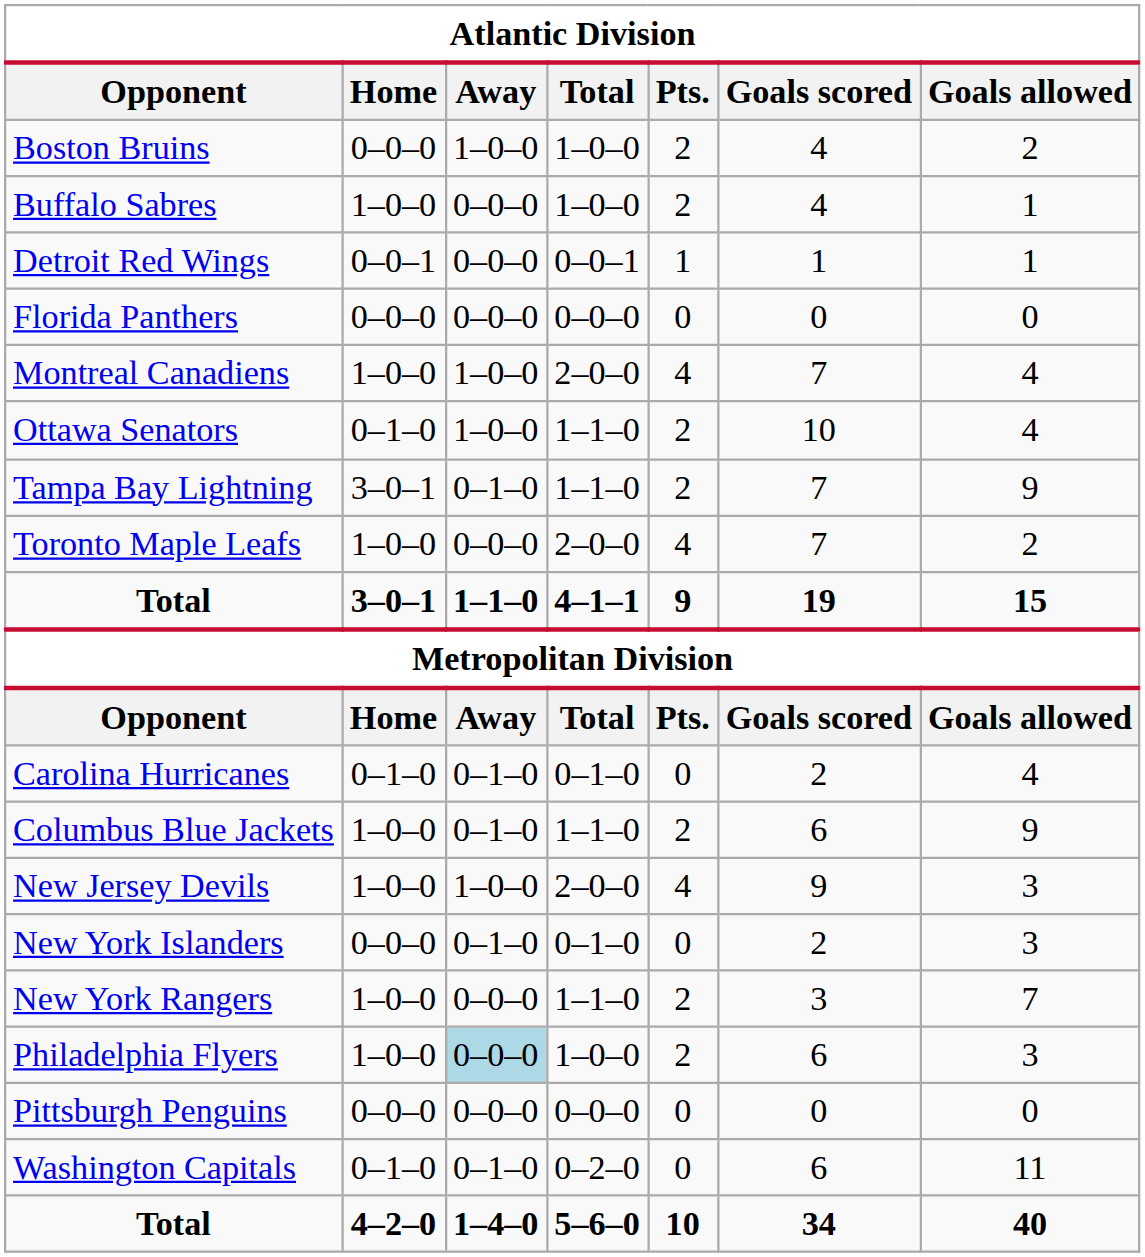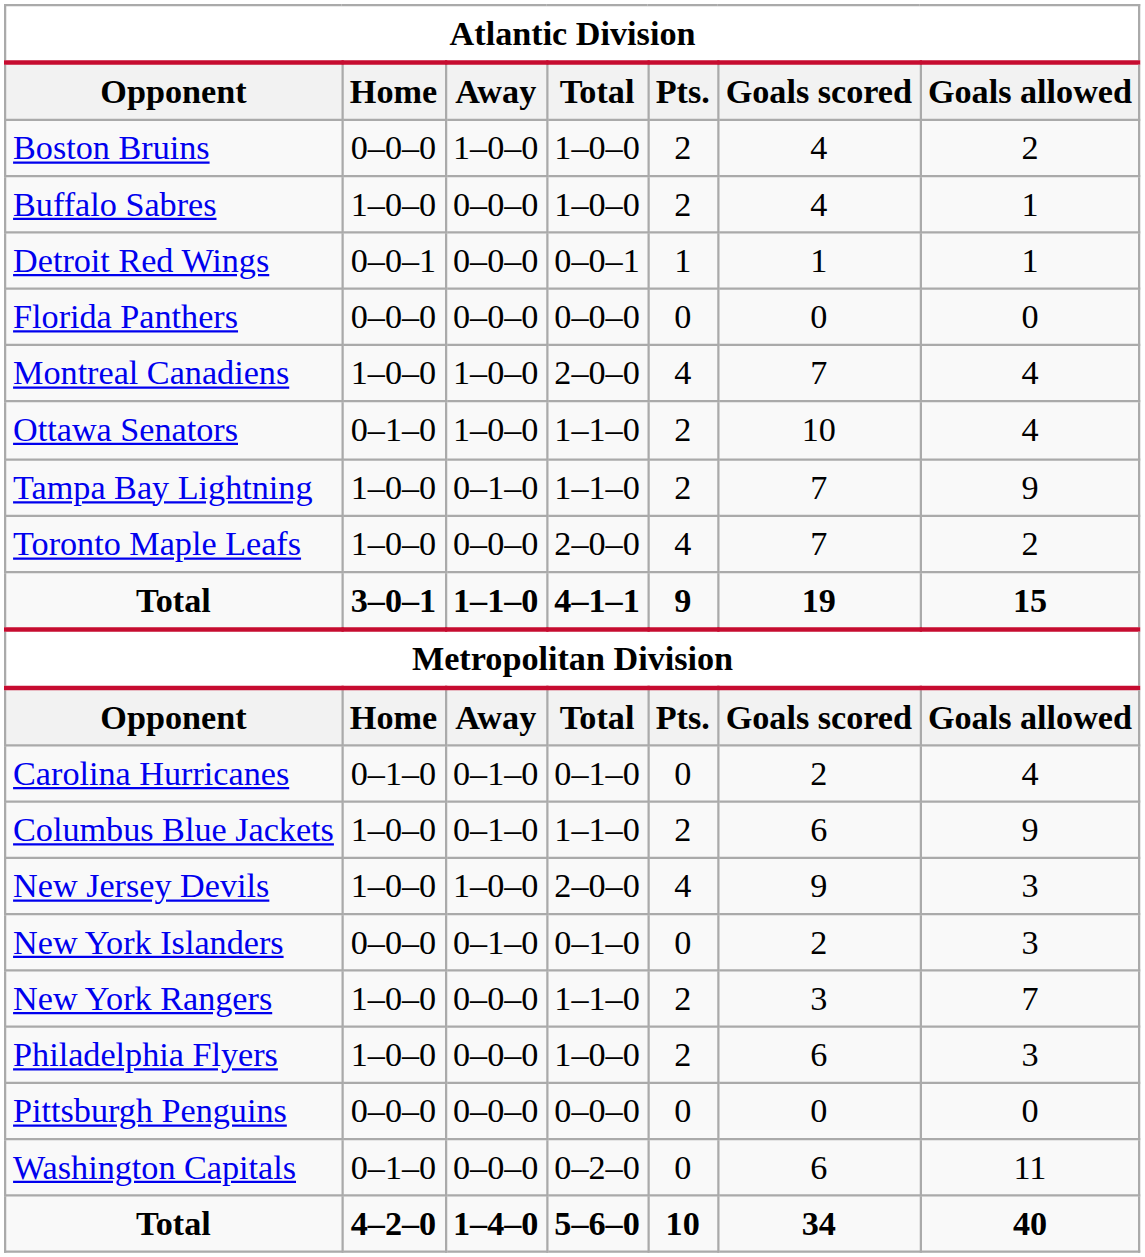 <table class="wikitable" style="font-size: 95%; text-align: center">
 <tr>
 <th colspan="7" style="background:#fff; border-bottom:#c60c30 2px solid;">Atlantic Division</th>
 </tr>
 <tr>
 <th>Opponent</th>
 <th>Home</th>
 <th>Away</th>
 <th>Total</th>
 <th>Pts.</th>
 <th>Goals scored</th>
 <th>Goals allowed</th>
 </tr>
 <tr>
 <td style="text-align:left"><a href='#'>Boston Bruins</a></td>
 <td>0–0–0</td>
 <td>1–0–0</td>
 <td>1–0–0</td>
 <td>2</td>
 <td>4</td>
 <td>2</td>
 </tr>
 <tr>
 <td style="text-align:left"><a href='#'>Buffalo Sabres</a></td>
 <td>1–0–0</td>
 <td>0–0–0</td>
 <td>1–0–0</td>
 <td>2</td>
 <td>4</td>
 <td>1</td>
 </tr>
 <tr>
 <td style="text-align:left"><a href='#'>Detroit Red Wings</a></td>
 <td>0–0–1</td>
 <td>0–0–0</td>
 <td>0–0–1</td>
 <td>1</td>
 <td>1</td>
 <td>1</td>
 </tr>
 <tr>
 <td style="text-align:left"><a href='#'>Florida Panthers</a></td>
 <td>0–0–0</td>
 <td>0–0–0</td>
 <td>0–0–0</td>
 <td>0</td>
 <td>0</td>
 <td>0</td>
 </tr>
 <tr>
 <td style="text-align:left"><a href='#'>Montreal Canadiens</a></td>
 <td>1–0–0</td>
 <td>1–0–0</td>
 <td>2–0–0</td>
 <td>4</td>
 <td>7</td>
 <td>4</td>
 </tr>
 <tr>
 <td style="text-align:left"><a href='#'>Ottawa Senators</a></td>
 <td>0–1–0</td>
 <td>1–0–0</td>
 <td>1–1–0</td>
 <td>2</td>
 <td>10</td>
 <td>4</td>
 </tr>
 <tr>
 <td style="text-align:left"><a href='#'>Tampa Bay Lightning</a></td>
-<td>3–0–1</td>
+<td>1–0–0</td>
 <td>0–1–0</td>
 <td>1–1–0</td>
 <td>2</td>
 <td>7</td>
 <td>9</td>
 </tr>
 <tr>
 <td style="text-align:left"><a href='#'>Toronto Maple Leafs</a></td>
 <td>1–0–0</td>
 <td>0–0–0</td>
 <td>2–0–0</td>
 <td>4</td>
 <td>7</td>
 <td>2</td>
 </tr>
 <tr style="font-weight:bold">
 <td>Total</td>
 <td>3–0–1</td>
 <td>1–1–0</td>
 <td>4–1–1</td>
 <td>9</td>
 <td>19</td>
 <td>15</td>
 </tr>
 <tr>
 <th colspan="7" style="background:#fff; border-top:#c60c30 2px solid; border-bottom:#c60c30 2px solid;">Metropolitan Division</th>
 </tr>
 <tr>
 <th>Opponent</th>
 <th>Home</th>
 <th>Away</th>
 <th>Total</th>
 <th>Pts.</th>
 <th>Goals scored</th>
 <th>Goals allowed</th>
 </tr>
 <tr>
 <td style="text-align:left"><a href='#'>Carolina Hurricanes</a></td>
 <td>0–1–0</td>
 <td>0–1–0</td>
 <td>0–1–0</td>
 <td>0</td>
 <td>2</td>
 <td>4</td>
 </tr>
 <tr>
 <td style="text-align:left"><a href='#'>Columbus Blue Jackets</a></td>
 <td>1–0–0</td>
 <td>0–1–0</td>
 <td>1–1–0</td>
 <td>2</td>
 <td>6</td>
 <td>9</td>
 </tr>
 <tr>
 <td style="text-align:left"><a href='#'>New Jersey Devils</a></td>
 <td>1–0–0</td>
 <td>1–0–0</td>
 <td>2–0–0</td>
 <td>4</td>
 <td>9</td>
 <td>3</td>
 </tr>
 <tr>
 <td style="text-align:left"><a href='#'>New York Islanders</a></td>
 <td>0–0–0</td>
 <td>0–1–0</td>
 <td>0–1–0</td>
 <td>0</td>
 <td>2</td>
 <td>3</td>
 </tr>
 <tr>
 <td style="text-align:left"><a href='#'>New York Rangers</a></td>
 <td>1–0–0</td>
 <td>0–0–0</td>
 <td>1–1–0</td>
 <td>2</td>
 <td>3</td>
 <td>7</td>
 </tr>
 <tr>
 <td style="text-align:left"><a href='#'>Philadelphia Flyers</a></td>
 <td>1–0–0</td>
-<td style="background: lightblue;">0–0–0</td>
+<td>0–0–0</td>
 <td>1–0–0</td>
 <td>2</td>
 <td>6</td>
 <td>3</td>
 </tr>
 <tr>
 <td style="text-align:left"><a href='#'>Pittsburgh Penguins</a></td>
 <td>0–0–0</td>
 <td>0–0–0</td>
 <td>0–0–0</td>
 <td>0</td>
 <td>0</td>
 <td>0</td>
 </tr>
 <tr>
 <td style="text-align:left"><a href='#'>Washington Capitals</a></td>
 <td>0–1–0</td>
-<td>0–1–0</td>
+<td>0–0–0</td>
 <td>0–2–0</td>
 <td>0</td>
 <td>6</td>
 <td>11</td>
 </tr>
 <tr style="font-weight:bold">
 <td>Total</td>
 <td>4–2–0</td>
 <td>1–4–0</td>
 <td>5–6–0</td>
 <td>10</td>
 <td>34</td>
 <td>40</td>
 </tr>
 </table>
